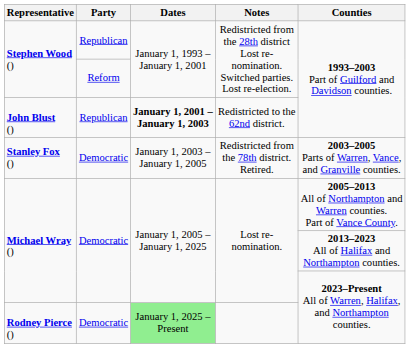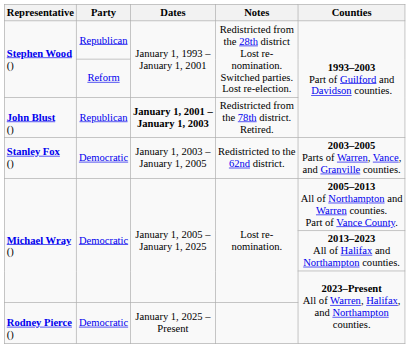 <table class=wikitable style="text-align:center">
 <tr>
 <th>Representative</th>
 <th>Party</th>
 <th>Dates</th>
 <th>Notes</th>
 <th>Counties</th>
 </tr>
 <tr style="height:3em">
 <td rowspan=2 align=left><strong><a href='#'>Stephen Wood</a></strong><br>()</td>
 <td><a href='#'>Republican</a></td>
 <td rowspan=2 nowrap>January 1, 1993 – <br> January 1, 2001</td>
 <td rowspan=2>Redistricted from the <a href='#'>28th</a> district <br> Lost re-nomination. <br> Switched parties. <br> Lost re-election.</td>
 <td rowspan=3><strong>1993–2003</strong> <br> Part of <a href='#'>Guilford</a> and <a href='#'>Davidson</a> counties.</td>
 </tr>
 <tr style="height:3em">
 <td><a href='#'>Reform</a></td>
 </tr>
 <tr style="height:3em">
 <td align=left><br><strong><a href='#'>John Blust</a></strong><br>()</td>
 <td><a href='#'>Republican</a></td>
 <td nowrap><strong>January 1, 2001 – <br> January 1, 2003</strong></td>
-<td>Redistricted to the <a href='#'>62nd</a> district.</td>
+<td>Redistricted from the <a href='#'>78th</a> district. <br> Retired.</td>
 </tr>
 <tr style="height:3em">
 <td align=left><strong><a href='#'>Stanley Fox</a></strong><br>()</td>
 <td><a href='#'>Democratic</a></td>
 <td nowrap>January 1, 2003 – <br> January 1, 2005</td>
-<td>Redistricted from the <a href='#'>78th</a> district. <br> Retired.</td>
+<td>Redistricted to the <a href='#'>62nd</a> district.</td>
 <td><strong>2003–2005</strong> <br> Parts of <a href='#'>Warren</a>, <a href='#'>Vance</a>, and <a href='#'>Granville</a> counties.</td>
 </tr>
 <tr style="height:3em">
 <td rowspan=3 align=left><br><strong><a href='#'>Michael Wray</a></strong><br>()</td>
 <td rowspan=3 ><a href='#'>Democratic</a></td>
 <td rowspan=3 nowrap>January 1, 2005 – <br> January 1, 2025</td>
 <td rowspan=3>Lost re-nomination.</td>
 <td><strong>2005–2013</strong> <br> All of <a href='#'>Northampton</a> and <a href='#'>Warren</a> counties. <br> Part of <a href='#'>Vance County</a>.</td>
 </tr>
 <tr style="height:3em">
 <td><strong>2013–2023</strong> <br> All of <a href='#'>Halifax</a> and <a href='#'>Northampton</a> counties.</td>
 </tr>
 <tr style="height:3em">
 <td rowspan=2><strong>2023–Present</strong> <br> All of <a href='#'>Warren</a>, <a href='#'>Halifax</a>, and <a href='#'>Northampton</a> counties.</td>
 </tr>
 <tr style="height:3em">
 <td align=left><br><strong><a href='#'>Rodney Pierce</a></strong><br>()</td>
 <td><a href='#'>Democratic</a></td>
-<td nowrap style="background: lightgreen;">January 1, 2025 – <br> Present</td>
+<td nowrap>January 1, 2025 – <br> Present</td>
 <td></td>
 </tr>
 </table>
